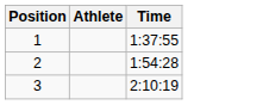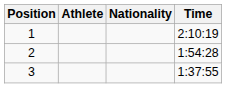 <table class="wikitable sortable">
 <tr>
 <th scope="col">Position</th>
 <th scope="col">Athlete</th>
+<th scope="col">Nationality</th>
 <th scope="col">Time</th>
 </tr>
 <tr>
 <td !scope=row align=center>1</td>
 <td></td>
-<td>1:37:55</td>
+<td></td>
+<td>2:10:19</td>
 </tr>
 <tr>
 <td !scope=row align=center>2</td>
+<td></td>
 <td></td>
 <td>1:54:28</td>
 </tr>
 <tr>
 <td !scope=row align=center>3</td>
 <td></td>
-<td>2:10:19</td>
+<td></td>
+<td>1:37:55</td>
 </tr>
 </table>
